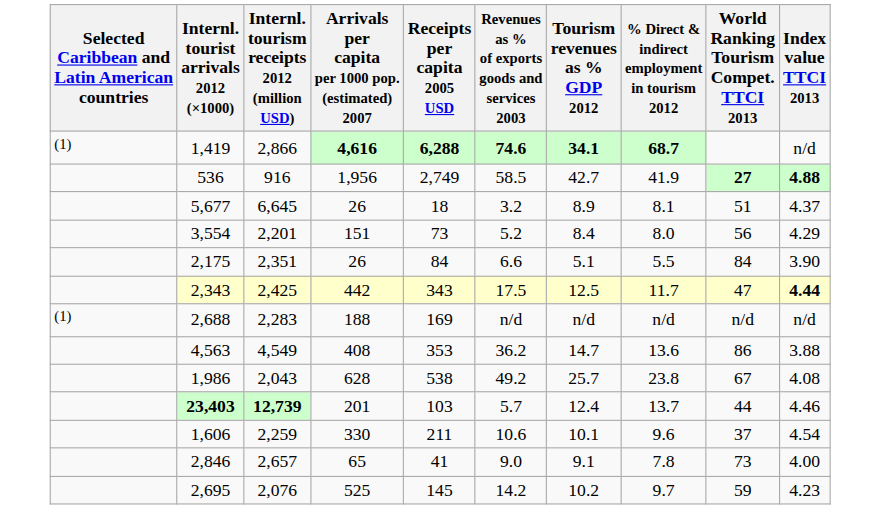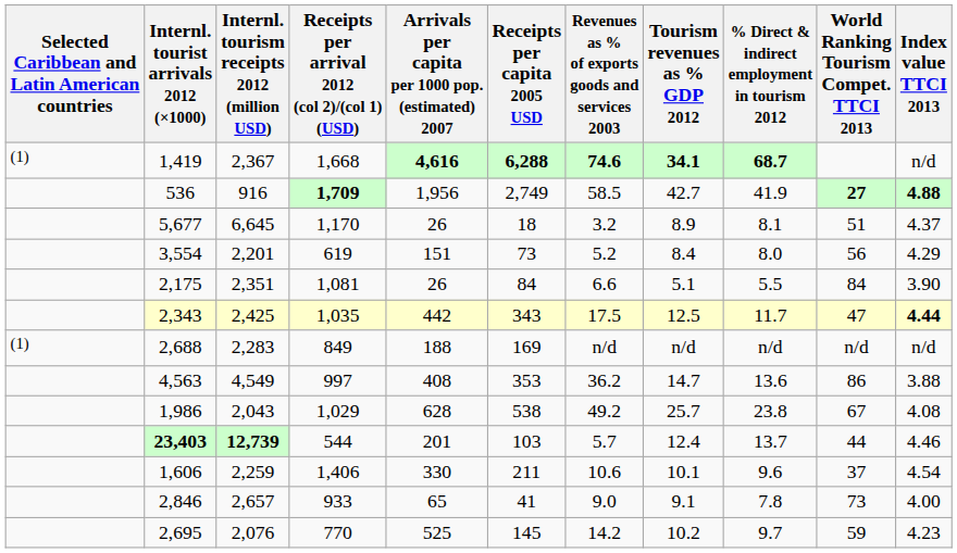 <table class="sortable wikitable" style="margin: 1em auto 1em auto; text-align:center;">
 <tr bgcolor=#ececec>
 <th>Selected <br> <a href='#'>Caribbean</a> and<br><a href='#'>Latin American</a> <br>countries</th>
 <th>Internl.<br> tourist<br>arrivals<small><br>2012<br> (×1000)</small></th>
 <th>Internl. <br>tourism <br> receipts<br><small>2012</small><br><small>(million<br><a href='#'>USD</a>)</small></th>
+<th>Receipts<br> per <br>arrival<br><small> 2012<br>(col 2)/(col 1)<br>(<a href='#'>USD</a>)</small></th>
 <th>Arrivals<br>per<br>capita<br><small>per 1000 pop.<br>(estimated)<br>2007 </small></th>
 <th>Receipts <br>per<br> capita<small><br>2005 <br><a href='#'>USD</a></small></th>
 <th><small>Revenues <br>as % <br>of exports<br>goods and<br>services</small><br><small>2003</small></th>
 <th>Tourism<br>revenues<br> as %<br> <a href='#'>GDP</a> <br><small>2012</small></th>
 <th><small>% Direct &<br> indirect<br>employment<br>in tourism</small><small><br>2012</small></th>
 <th>World<br>Ranking<br>Tourism<br>Compet.<br><a href='#'>TTCI</a><br><small>2013</small></th>
 <th>Index<br>value <br><a href='#'>TTCI</a><br><small>2013</small></th>
 </tr>
 <tr>
 <td align=left><sup>(1)</sup></td>
 <td>1,419</td>
-<td>2,866</td>
+<td>2,367</td>
+<td>1,668</td>
 <td bgcolor=#ccffcc><strong>4,616</strong></td>
 <td bgcolor=#ccffcc><strong>6,288</strong></td>
 <td bgcolor=#ccffcc><strong>74.6</strong></td>
 <td bgcolor=#ccffcc><strong>34.1</strong></td>
 <td bgcolor=#ccffcc><strong>68.7</strong></td>
 <td></td>
 <td>n/d</td>
 </tr>
 <tr>
 <td align=left></td>
 <td>536</td>
 <td>916</td>
+<td bgcolor=#ccffcc><strong>1,709</strong></td>
 <td>1,956</td>
 <td>2,749</td>
 <td>58.5</td>
 <td>42.7</td>
 <td>41.9</td>
 <td bgcolor=#ccffcc><strong>27</strong></td>
 <td bgcolor=#ccffcc><strong>4.88</strong></td>
 </tr>
 <tr>
 <td align=left></td>
 <td>5,677</td>
 <td>6,645</td>
+<td>1,170</td>
 <td>26</td>
 <td>18</td>
 <td>3.2</td>
 <td>8.9</td>
 <td>8.1</td>
 <td>51</td>
 <td>4.37</td>
 </tr>
 <tr>
 <td align=left></td>
 <td>3,554</td>
 <td>2,201</td>
+<td>619</td>
 <td>151</td>
 <td>73</td>
 <td>5.2</td>
 <td>8.4</td>
 <td>8.0</td>
 <td>56</td>
 <td>4.29</td>
 </tr>
 <tr>
 <td align="left"></td>
 <td>2,175</td>
 <td>2,351</td>
+<td>1,081</td>
 <td>26</td>
 <td>84</td>
 <td>6.6</td>
 <td>5.1</td>
 <td>5.5</td>
 <td>84</td>
 <td>3.90</td>
 </tr>
 <tr>
 <td align=left></td>
 <td bgcolor=#ffffcc>2,343</td>
 <td bgcolor=#ffffcc>2,425</td>
+<td bgcolor=#ffffcc>1,035</td>
 <td bgcolor=#ffffcc>442</td>
 <td bgcolor=#ffffcc>343</td>
 <td bgcolor=#ffffcc>17.5</td>
 <td bgcolor=#ffffcc>12.5</td>
 <td bgcolor=#ffffcc>11.7</td>
 <td bgcolor=#ffffcc>47</td>
 <td bgcolor=#ffffcc><strong>4.44</strong></td>
 </tr>
 <tr>
 <td align=left><sup>(1)</sup></td>
 <td>2,688</td>
 <td>2,283</td>
+<td>849</td>
 <td>188</td>
 <td>169</td>
 <td>n/d</td>
 <td>n/d</td>
 <td>n/d</td>
 <td>n/d</td>
 <td>n/d</td>
 </tr>
 <tr>
 <td align=left></td>
 <td>4,563</td>
 <td>4,549</td>
+<td>997</td>
 <td>408</td>
 <td>353</td>
 <td>36.2</td>
 <td>14.7</td>
 <td>13.6</td>
 <td>86</td>
 <td>3.88</td>
 </tr>
 <tr>
 <td align=left></td>
 <td>1,986</td>
 <td>2,043</td>
+<td>1,029</td>
 <td>628</td>
 <td>538</td>
 <td>49.2</td>
 <td>25.7</td>
 <td>23.8</td>
 <td>67</td>
 <td>4.08</td>
 </tr>
 <tr>
 <td align=left></td>
 <td bgcolor=#ccffcc><strong>23,403</strong></td>
 <td bgcolor=#ccffcc><strong>12,739</strong></td>
+<td>544</td>
 <td>201</td>
 <td>103</td>
 <td>5.7</td>
 <td>12.4</td>
 <td>13.7</td>
 <td>44</td>
 <td>4.46</td>
 </tr>
 <tr>
 <td align=left></td>
 <td>1,606</td>
 <td>2,259</td>
+<td>1,406</td>
 <td>330</td>
 <td>211</td>
 <td>10.6</td>
 <td>10.1</td>
 <td>9.6</td>
 <td>37</td>
 <td>4.54</td>
 </tr>
 <tr>
 <td align="left"></td>
 <td>2,846</td>
 <td>2,657</td>
+<td>933</td>
 <td>65</td>
 <td>41</td>
 <td>9.0</td>
 <td>9.1</td>
 <td>7.8</td>
 <td>73</td>
 <td>4.00</td>
 </tr>
 <tr>
 <td align="left"></td>
 <td>2,695</td>
 <td>2,076</td>
+<td>770</td>
 <td>525</td>
 <td>145</td>
 <td>14.2</td>
 <td>10.2</td>
 <td>9.7</td>
 <td>59</td>
 <td>4.23</td>
 </tr>
 </table>
